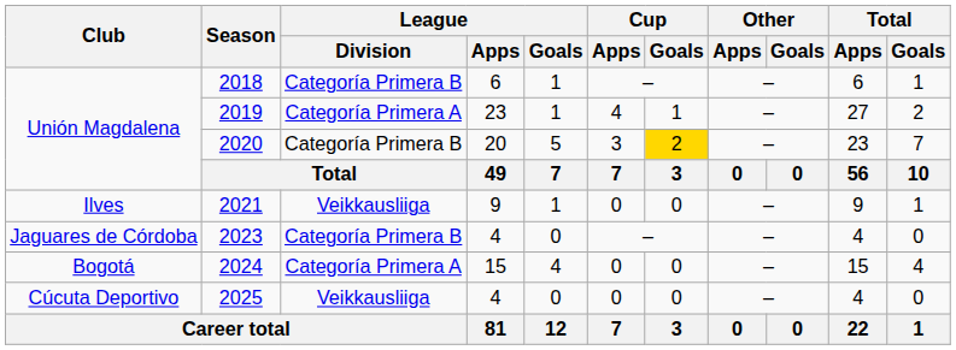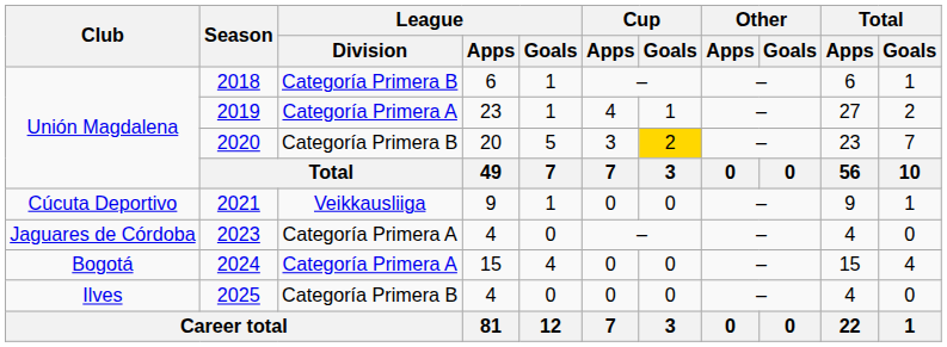 <table class="wikitable" style="text-align:center">
 <tr>
 <th rowspan="2">Club</th>
 <th rowspan="2">Season</th>
 <th colspan="3">League</th>
 <th colspan="2">Cup</th>
 <th colspan="2">Other</th>
 <th colspan="2">Total</th>
 </tr>
 <tr>
 <th>Division</th>
 <th>Apps</th>
 <th>Goals</th>
 <th>Apps</th>
 <th>Goals</th>
 <th>Apps</th>
 <th>Goals</th>
 <th>Apps</th>
 <th>Goals</th>
 </tr>
 <tr>
 <td rowspan=4><a href='#'>Unión Magdalena</a></td>
 <td><a href='#'>2018</a></td>
 <td><a href='#'>Categoría Primera B</a></td>
 <td>6</td>
 <td>1</td>
 <td colspan=2>–</td>
 <td colspan=2>–</td>
 <td>6</td>
 <td>1</td>
 </tr>
 <tr>
 <td><a href='#'>2019</a></td>
 <td><a href='#'>Categoría Primera A</a></td>
 <td>23</td>
 <td>1</td>
 <td>4</td>
 <td>1</td>
 <td colspan=2>–</td>
 <td>27</td>
 <td>2</td>
 </tr>
 <tr>
 <td><a href='#'>2020</a></td>
 <td>Categoría Primera B</td>
 <td>20</td>
 <td>5</td>
 <td>3</td>
 <td style="background: gold;">2</td>
 <td colspan=2>–</td>
 <td>23</td>
 <td>7</td>
 </tr>
 <tr>
 <th colspan=2>Total</th>
 <th>49</th>
 <th>7</th>
 <th>7</th>
 <th>3</th>
 <th>0</th>
 <th>0</th>
 <th>56</th>
 <th>10</th>
 </tr>
 <tr>
-<td><a href='#'>Ilves</a></td>
+<td><a href='#'>Cúcuta Deportivo</a></td>
 <td><a href='#'>2021</a></td>
 <td><a href='#'>Veikkausliiga</a></td>
 <td>9</td>
 <td>1</td>
 <td>0</td>
 <td>0</td>
 <td colspan=2>–</td>
 <td>9</td>
 <td>1</td>
 </tr>
 <tr>
 <td><a href='#'>Jaguares de Córdoba</a></td>
 <td><a href='#'>2023</a></td>
-<td><a href='#'>Categoría Primera B</a></td>
+<td>Categoría Primera A</td>
 <td>4</td>
 <td>0</td>
 <td colspan=2>–</td>
 <td colspan=2>–</td>
 <td>4</td>
 <td>0</td>
 </tr>
 <tr>
 <td><a href='#'>Bogotá</a></td>
 <td><a href='#'>2024</a></td>
 <td><a href='#'>Categoría Primera A</a></td>
 <td>15</td>
 <td>4</td>
 <td>0</td>
 <td>0</td>
 <td colspan=2>–</td>
 <td>15</td>
 <td>4</td>
 </tr>
 <tr>
-<td><a href='#'>Cúcuta Deportivo</a></td>
+<td><a href='#'>Ilves</a></td>
 <td><a href='#'>2025</a></td>
-<td><a href='#'>Veikkausliiga</a></td>
+<td>Categoría Primera B</td>
 <td>4</td>
 <td>0</td>
 <td>0</td>
 <td>0</td>
 <td colspan=2>–</td>
 <td>4</td>
 <td>0</td>
 </tr>
 <tr>
 <th colspan="3">Career total</th>
 <th>81</th>
 <th>12</th>
 <th>7</th>
 <th>3</th>
 <th>0</th>
 <th>0</th>
 <th>22</th>
 <th>1</th>
 </tr>
 </table>
